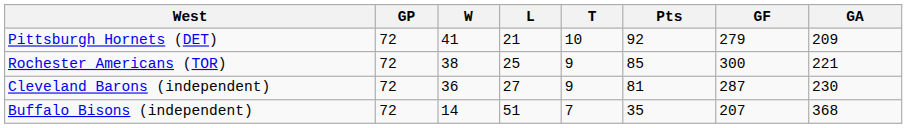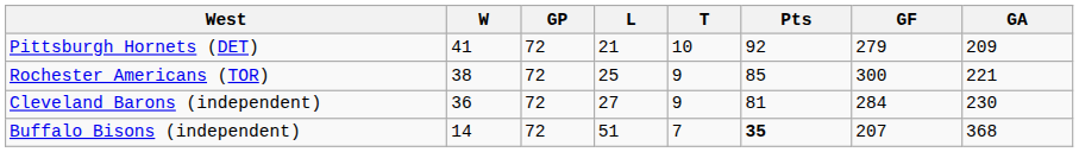 <table class="wikitable">
 <tr>
 <th bgcolor="#DDDDFF" width="30%">West</th>
+<th bgcolor="#DDDDFF" width="5%">W</th>
 <th bgcolor="#DDDDFF" width="5%">GP</th>
-<th bgcolor="#DDDDFF" width="5%">W</th>
 <th bgcolor="#DDDDFF" width="5%">L</th>
 <th bgcolor="#DDDDFF" width="5%">T</th>
 <th bgcolor="#DDDDFF" width="7.5%">Pts</th>
 <th bgcolor="#DDDDFF" width="7.5%">GF</th>
 <th bgcolor="#DDDDFF" width="7.5%">GA</th>
 </tr>
 <tr>
 <td><a href='#'>Pittsburgh Hornets</a> (<a href='#'>DET</a>)</td>
+<td>41</td>
 <td>72</td>
-<td>41</td>
 <td>21</td>
 <td>10</td>
 <td>92</td>
 <td>279</td>
 <td>209</td>
 </tr>
 <tr>
 <td><a href='#'>Rochester Americans</a> (<a href='#'>TOR</a>)</td>
+<td>38</td>
 <td>72</td>
-<td>38</td>
 <td>25</td>
 <td>9</td>
 <td>85</td>
 <td>300</td>
 <td>221</td>
 </tr>
 <tr>
 <td><a href='#'>Cleveland Barons</a> (independent)</td>
+<td>36</td>
 <td>72</td>
-<td>36</td>
 <td>27</td>
 <td>9</td>
 <td>81</td>
-<td>287</td>
+<td>284</td>
 <td>230</td>
 </tr>
 <tr>
 <td><a href='#'>Buffalo Bisons</a> (independent)</td>
+<td>14</td>
 <td>72</td>
-<td>14</td>
 <td>51</td>
 <td>7</td>
-<td>35</td>
+<td><strong>35</strong></td>
 <td>207</td>
 <td>368</td>
 </tr>
 </table>
